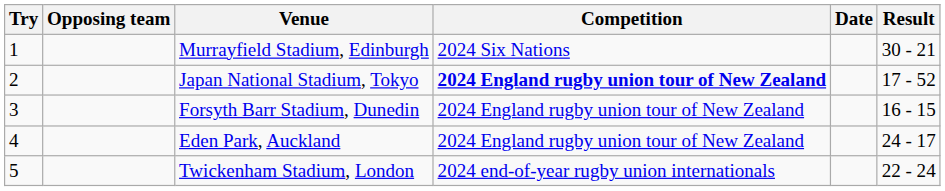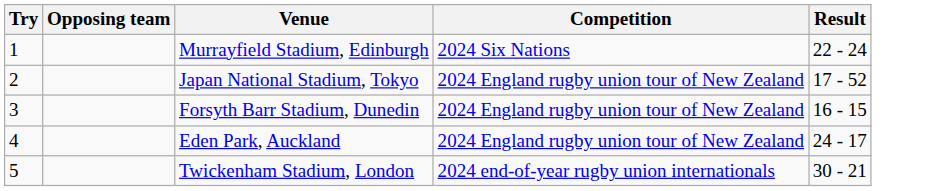 <table class="wikitable" style="font-size:100%">
 <tr>
 <th>Try</th>
 <th>Opposing team</th>
 <th>Venue</th>
 <th>Competition</th>
-<th>Date</th>
 <th>Result</th>
 </tr>
 <tr>
 <td>1</td>
 <td></td>
 <td><a href='#'>Murrayfield Stadium</a>, <a href='#'>Edinburgh</a></td>
 <td><a href='#'>2024 Six Nations</a></td>
-<td></td>
-<td>30 - 21</td>
+<td>22 - 24</td>
 </tr>
 <tr>
 <td>2</td>
 <td></td>
 <td><a href='#'>Japan National Stadium</a>, <a href='#'>Tokyo</a></td>
-<td><strong><a href='#'>2024 England rugby union tour of New Zealand</a></strong></td>
-<td></td>
+<td><a href='#'>2024 England rugby union tour of New Zealand</a></td>
 <td>17 - 52</td>
 </tr>
 <tr>
 <td>3</td>
 <td></td>
 <td><a href='#'>Forsyth Barr Stadium</a>, <a href='#'>Dunedin</a></td>
 <td><a href='#'>2024 England rugby union tour of New Zealand</a></td>
-<td></td>
 <td>16 - 15</td>
 </tr>
 <tr>
 <td>4</td>
 <td></td>
 <td><a href='#'>Eden Park</a>, <a href='#'>Auckland</a></td>
 <td><a href='#'>2024 England rugby union tour of New Zealand</a></td>
-<td></td>
 <td>24 - 17</td>
 </tr>
 <tr>
 <td>5</td>
 <td></td>
 <td><a href='#'>Twickenham Stadium</a>, <a href='#'>London</a></td>
 <td><a href='#'>2024 end-of-year rugby union internationals</a></td>
-<td></td>
-<td>22 - 24</td>
+<td>30 - 21</td>
 </tr>
 </table>
